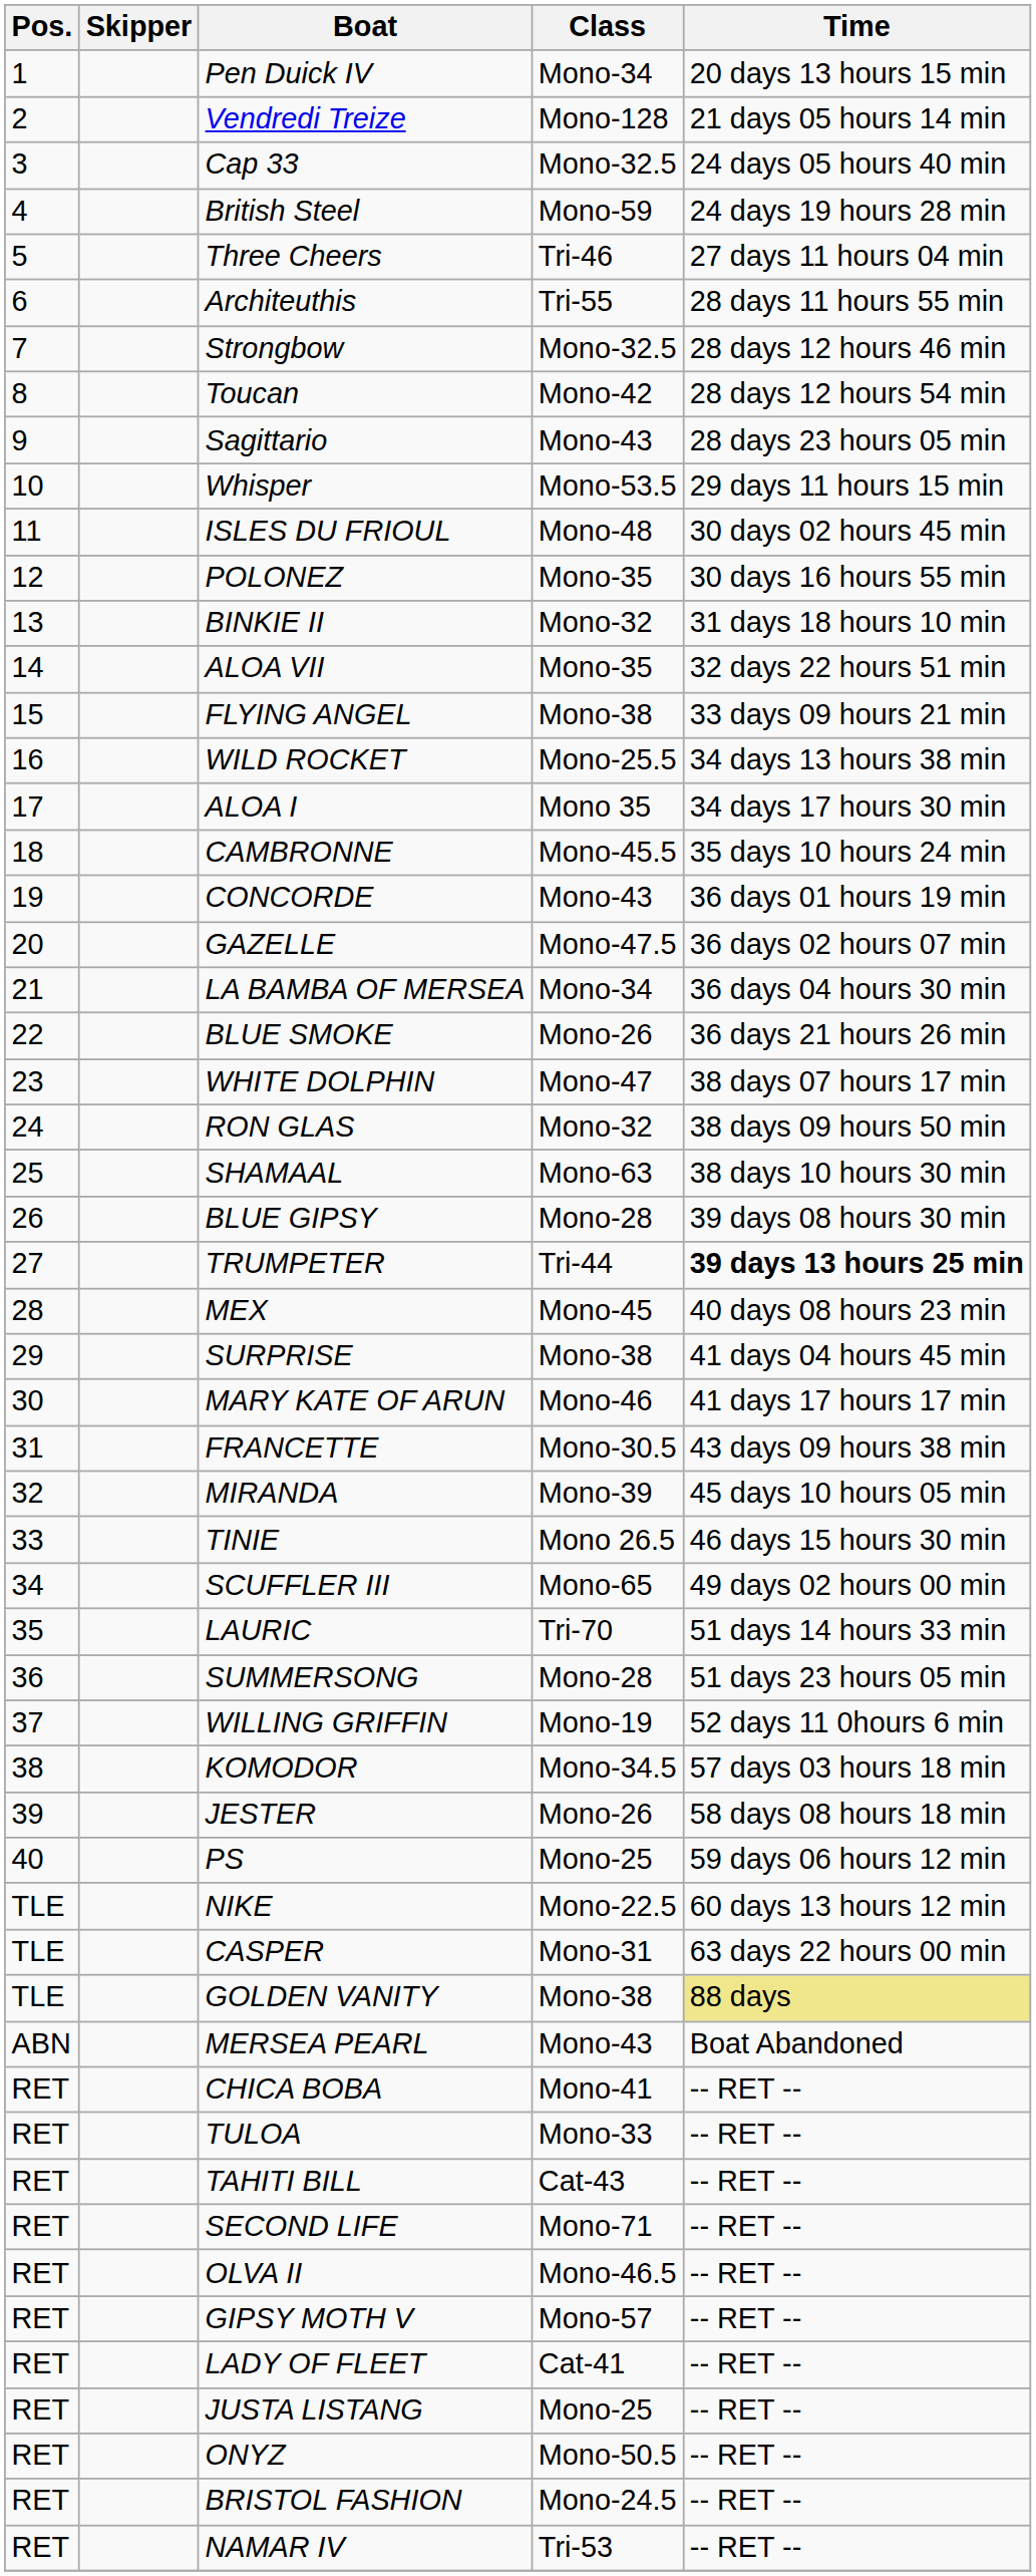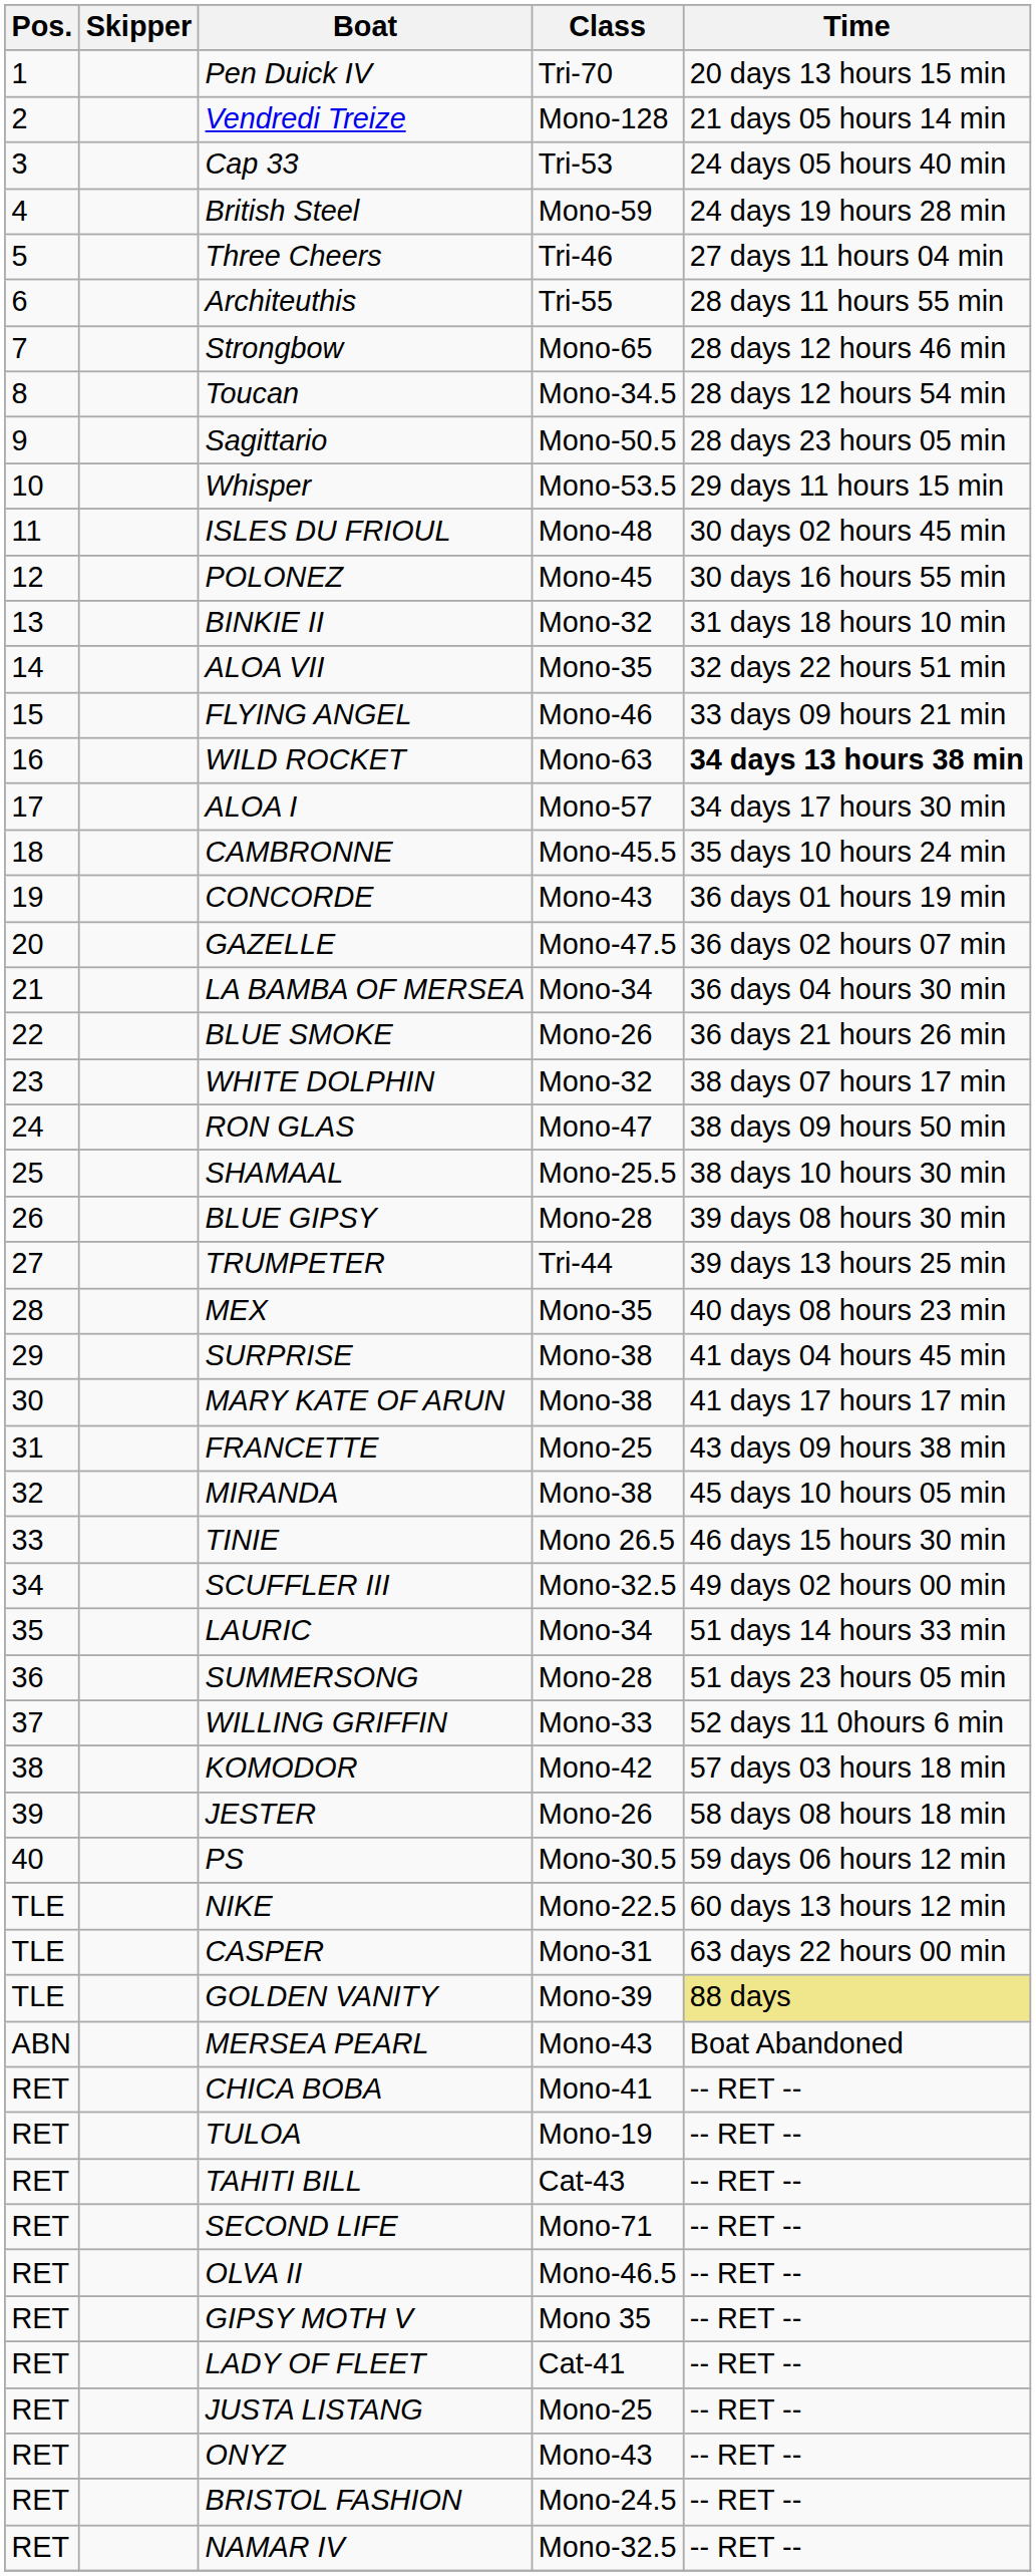 <table class=wikitable>
 <tr>
 <th>Pos.</th>
 <th>Skipper</th>
 <th>Boat</th>
 <th>Class</th>
 <th>Time</th>
 </tr>
 <tr>
 <td>1</td>
 <td></td>
 <td><em>Pen Duick IV</em></td>
-<td>Mono-34</td>
+<td>Tri-70</td>
 <td>20 days 13 hours 15 min</td>
 </tr>
 <tr>
 <td>2</td>
 <td></td>
 <td><em><a href='#'>Vendredi Treize</a></em></td>
 <td>Mono-128</td>
 <td>21 days 05 hours 14 min</td>
 </tr>
 <tr>
 <td>3</td>
 <td></td>
 <td><em>Cap 33</em></td>
-<td>Mono-32.5</td>
+<td>Tri-53</td>
 <td>24 days 05 hours 40 min</td>
 </tr>
 <tr>
 <td>4</td>
 <td></td>
 <td><em>British Steel</em></td>
 <td>Mono-59</td>
 <td>24 days 19 hours 28 min</td>
 </tr>
 <tr>
 <td>5</td>
 <td></td>
 <td><em>Three Cheers</em></td>
 <td>Tri-46</td>
 <td>27 days 11 hours 04 min</td>
 </tr>
 <tr>
 <td>6</td>
 <td></td>
 <td><em>Architeuthis</em></td>
 <td>Tri-55</td>
 <td>28 days 11 hours 55 min</td>
 </tr>
 <tr>
 <td>7</td>
 <td></td>
 <td><em>Strongbow</em></td>
-<td>Mono-32.5</td>
+<td>Mono-65</td>
 <td>28 days 12 hours 46 min</td>
 </tr>
 <tr>
 <td>8</td>
 <td></td>
 <td><em>Toucan</em></td>
-<td>Mono-42</td>
+<td>Mono-34.5</td>
 <td>28 days 12 hours 54 min</td>
 </tr>
 <tr>
 <td>9</td>
 <td></td>
 <td><em>Sagittario</em></td>
-<td>Mono-43</td>
+<td>Mono-50.5</td>
 <td>28 days 23 hours 05 min</td>
 </tr>
 <tr>
 <td>10</td>
 <td></td>
 <td><em>Whisper</em></td>
 <td>Mono-53.5</td>
 <td>29 days 11 hours 15 min</td>
 </tr>
 <tr>
 <td>11</td>
 <td></td>
 <td><em>ISLES DU FRIOUL</em></td>
 <td>Mono-48</td>
 <td>30 days 02 hours 45 min</td>
 </tr>
 <tr>
 <td>12</td>
 <td></td>
 <td><em>POLONEZ</em></td>
-<td>Mono-35</td>
+<td>Mono-45</td>
 <td>30 days 16 hours 55 min</td>
 </tr>
 <tr>
 <td>13</td>
 <td></td>
 <td><em>BINKIE II</em></td>
 <td>Mono-32</td>
 <td>31 days 18 hours 10 min</td>
 </tr>
 <tr>
 <td>14</td>
 <td></td>
 <td><em>ALOA VII</em></td>
 <td>Mono-35</td>
 <td>32 days 22 hours 51 min</td>
 </tr>
 <tr>
 <td>15</td>
 <td></td>
 <td><em>FLYING ANGEL</em></td>
-<td>Mono-38</td>
+<td>Mono-46</td>
 <td>33 days 09 hours 21 min</td>
 </tr>
 <tr>
 <td>16</td>
 <td></td>
 <td><em>WILD ROCKET</em></td>
-<td>Mono-25.5</td>
-<td>34 days 13 hours 38 min</td>
+<td>Mono-63</td>
+<td><strong>34 days 13 hours 38 min</strong></td>
 </tr>
 <tr>
 <td>17</td>
 <td></td>
 <td><em>ALOA I</em></td>
-<td>Mono	35</td>
+<td>Mono-57</td>
 <td>34 days 17 hours 30 min</td>
 </tr>
 <tr>
 <td>18</td>
 <td></td>
 <td><em>CAMBRONNE</em></td>
 <td>Mono-45.5</td>
 <td>35 days 10 hours 24 min</td>
 </tr>
 <tr>
 <td>19</td>
 <td></td>
 <td><em>CONCORDE</em></td>
 <td>Mono-43</td>
 <td>36 days 01 hours 19 min</td>
 </tr>
 <tr>
 <td>20</td>
 <td></td>
 <td><em>GAZELLE</em></td>
 <td>Mono-47.5</td>
 <td>36 days 02 hours 07 min</td>
 </tr>
 <tr>
 <td>21</td>
 <td></td>
 <td><em>LA BAMBA OF MERSEA</em></td>
 <td>Mono-34</td>
 <td>36 days 04 hours 30 min</td>
 </tr>
 <tr>
 <td>22</td>
 <td></td>
 <td><em>BLUE SMOKE</em></td>
 <td>Mono-26</td>
 <td>36 days 21 hours 26 min</td>
 </tr>
 <tr>
 <td>23</td>
 <td></td>
 <td><em>WHITE DOLPHIN</em></td>
-<td>Mono-47</td>
+<td>Mono-32</td>
 <td>38 days 07 hours 17 min</td>
 </tr>
 <tr>
 <td>24</td>
 <td></td>
 <td><em>RON GLAS</em></td>
-<td>Mono-32</td>
+<td>Mono-47</td>
 <td>38 days 09 hours 50 min</td>
 </tr>
 <tr>
 <td>25</td>
 <td></td>
 <td><em>SHAMAAL</em></td>
-<td>Mono-63</td>
+<td>Mono-25.5</td>
 <td>38 days 10 hours 30 min</td>
 </tr>
 <tr>
 <td>26</td>
 <td></td>
 <td><em>BLUE GIPSY</em></td>
 <td>Mono-28</td>
 <td>39 days 08 hours 30 min</td>
 </tr>
 <tr>
 <td>27</td>
 <td></td>
 <td><em>TRUMPETER</em></td>
 <td>Tri-44</td>
-<td><strong>39 days 13 hours 25 min</strong></td>
+<td>39 days 13 hours 25 min</td>
 </tr>
 <tr>
 <td>28</td>
 <td></td>
 <td><em>MEX</em></td>
-<td>Mono-45</td>
+<td>Mono-35</td>
 <td>40 days 08 hours 23 min</td>
 </tr>
 <tr>
 <td>29</td>
 <td></td>
 <td><em>SURPRISE</em></td>
 <td>Mono-38</td>
 <td>41 days 04 hours 45 min</td>
 </tr>
 <tr>
 <td>30</td>
 <td></td>
 <td><em>MARY KATE OF ARUN</em></td>
-<td>Mono-46</td>
+<td>Mono-38</td>
 <td>41 days 17 hours 17 min</td>
 </tr>
 <tr>
 <td>31</td>
 <td></td>
 <td><em>FRANCETTE</em></td>
-<td>Mono-30.5</td>
+<td>Mono-25</td>
 <td>43 days 09 hours 38 min</td>
 </tr>
 <tr>
 <td>32</td>
 <td></td>
 <td><em>MIRANDA</em></td>
-<td>Mono-39</td>
+<td>Mono-38</td>
 <td>45 days 10 hours 05 min</td>
 </tr>
 <tr>
 <td>33</td>
 <td></td>
 <td><em>TINIE</em></td>
 <td>Mono	26.5</td>
 <td>46 days 15 hours 30 min</td>
 </tr>
 <tr>
 <td>34</td>
 <td></td>
 <td><em>SCUFFLER III</em></td>
-<td>Mono-65</td>
+<td>Mono-32.5</td>
 <td>49 days 02 hours 00 min</td>
 </tr>
 <tr>
 <td>35</td>
 <td></td>
 <td><em>LAURIC</em></td>
-<td>Tri-70</td>
+<td>Mono-34</td>
 <td>51 days 14 hours 33 min</td>
 </tr>
 <tr>
 <td>36</td>
 <td></td>
 <td><em>SUMMERSONG</em></td>
 <td>Mono-28</td>
 <td>51 days 23 hours 05 min</td>
 </tr>
 <tr>
 <td>37</td>
 <td></td>
 <td><em>WILLING GRIFFIN</em></td>
-<td>Mono-19</td>
+<td>Mono-33</td>
 <td>52 days 11 0hours 6 min</td>
 </tr>
 <tr>
 <td>38</td>
 <td></td>
 <td><em>KOMODOR</em></td>
-<td>Mono-34.5</td>
+<td>Mono-42</td>
 <td>57 days 03 hours 18 min</td>
 </tr>
 <tr>
 <td>39</td>
 <td></td>
 <td><em>JESTER</em></td>
 <td>Mono-26</td>
 <td>58 days 08 hours 18 min</td>
 </tr>
 <tr>
 <td>40</td>
 <td></td>
 <td><em>PS</em></td>
-<td>Mono-25</td>
+<td>Mono-30.5</td>
 <td>59 days 06 hours 12 min</td>
 </tr>
 <tr>
 <td>TLE</td>
 <td></td>
 <td><em>NIKE</em></td>
 <td>Mono-22.5</td>
 <td>60 days 13 hours 12 min</td>
 </tr>
 <tr>
 <td>TLE</td>
 <td></td>
 <td><em>CASPER</em></td>
 <td>Mono-31</td>
 <td>63 days 22 hours 00 min</td>
 </tr>
 <tr>
 <td>TLE</td>
 <td></td>
 <td><em>GOLDEN VANITY</em></td>
-<td>Mono-38</td>
+<td>Mono-39</td>
 <td style="background: khaki;">88	days</td>
 </tr>
 <tr>
 <td>ABN</td>
 <td></td>
 <td><em>MERSEA PEARL</em></td>
 <td>Mono-43</td>
 <td>Boat Abandoned</td>
 </tr>
 <tr>
 <td>RET</td>
 <td></td>
 <td><em>CHICA BOBA</em></td>
 <td>Mono-41</td>
 <td>-- RET --</td>
 </tr>
 <tr>
 <td>RET</td>
 <td></td>
 <td><em>TULOA</em></td>
-<td>Mono-33</td>
+<td>Mono-19</td>
 <td>-- RET --</td>
 </tr>
 <tr>
 <td>RET</td>
 <td></td>
 <td><em>TAHITI BILL</em></td>
 <td>Cat-43</td>
 <td>-- RET --</td>
 </tr>
 <tr>
 <td>RET</td>
 <td></td>
 <td><em>SECOND LIFE</em></td>
 <td>Mono-71</td>
 <td>-- RET --</td>
 </tr>
 <tr>
 <td>RET</td>
 <td></td>
 <td><em>OLVA II</em></td>
 <td>Mono-46.5</td>
 <td>-- RET --</td>
 </tr>
 <tr>
 <td>RET</td>
 <td></td>
 <td><em>GIPSY MOTH V</em></td>
-<td>Mono-57</td>
+<td>Mono	35</td>
 <td>-- RET --</td>
 </tr>
 <tr>
 <td>RET</td>
 <td></td>
 <td><em>LADY OF FLEET</em></td>
 <td>Cat-41</td>
 <td>-- RET --</td>
 </tr>
 <tr>
 <td>RET</td>
 <td></td>
 <td><em>JUSTA LISTANG</em></td>
 <td>Mono-25</td>
 <td>-- RET --</td>
 </tr>
 <tr>
 <td>RET</td>
 <td></td>
 <td><em>ONYZ</em></td>
-<td>Mono-50.5</td>
+<td>Mono-43</td>
 <td>-- RET --</td>
 </tr>
 <tr>
 <td>RET</td>
 <td></td>
 <td><em>BRISTOL FASHION</em></td>
 <td>Mono-24.5</td>
 <td>-- RET --</td>
 </tr>
 <tr>
 <td>RET</td>
 <td></td>
 <td><em>NAMAR IV</em></td>
-<td>Tri-53</td>
+<td>Mono-32.5</td>
 <td>-- RET --</td>
 </tr>
 <tr>
 </tr>
 </table>
